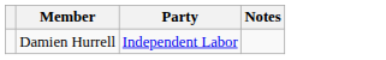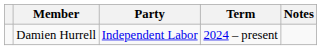 <table class="wikitable" style="text-align:center">
 <tr>
 <th></th>
 <th>Member</th>
 <th>Party</th>
+<th>Term</th>
 <th>Notes</th>
 </tr>
 <tr>
 <td> </td>
 <td>Damien Hurrell</td>
 <td><a href='#'>Independent Labor</a></td>
+<td><a href='#'>2024</a>  – present</td>
 <td></td>
 </tr>
 </table>
